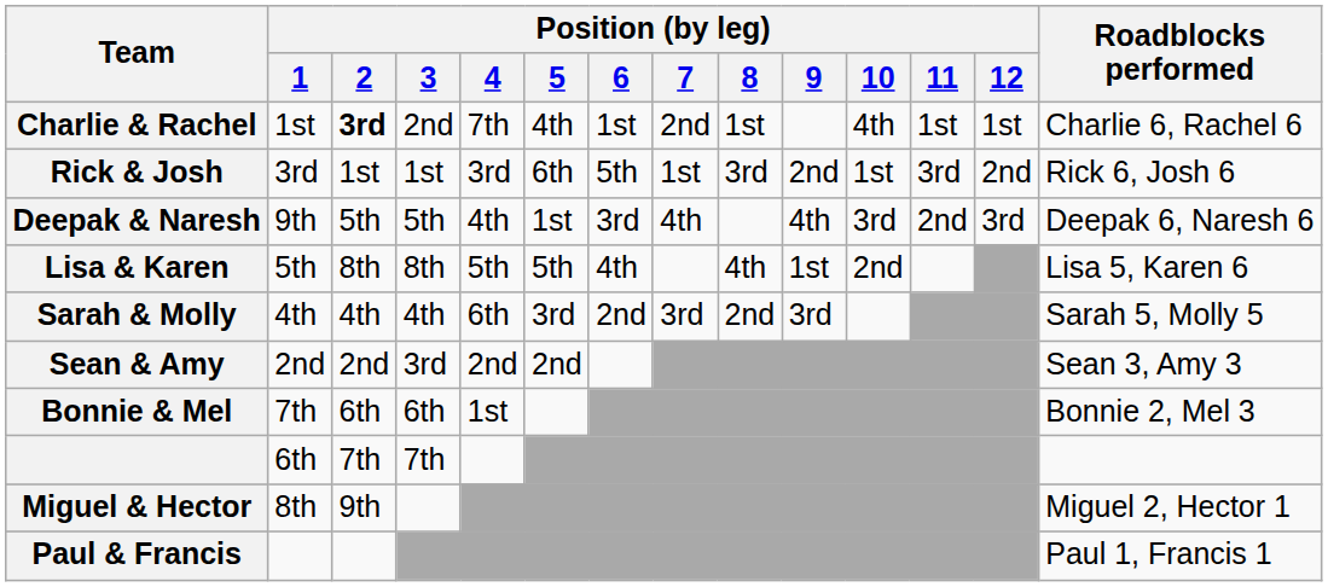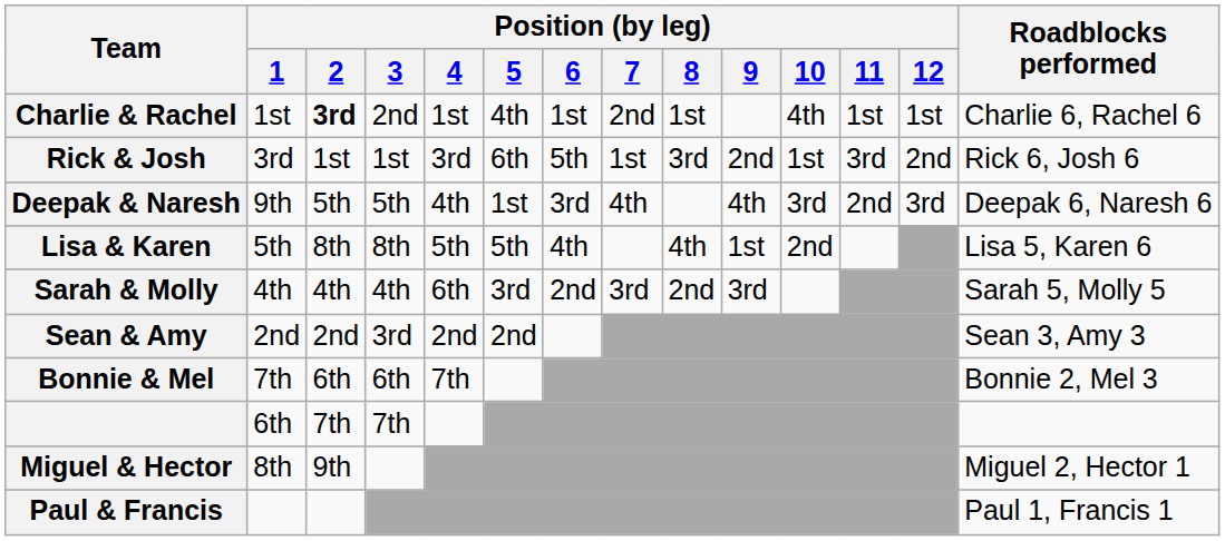 <table class="wikitable">
 <tr>
 <th rowspan="2">Team</th>
 <th colspan="12">Position (by leg)</th>
 <th rowspan="2">Roadblocks<br>performed</th>
 </tr>
 <tr>
 <th><a href='#'>1</a></th>
 <th><a href='#'>2</a></th>
 <th><a href='#'>3</a></th>
 <th><a href='#'>4</a></th>
 <th><a href='#'>5</a></th>
 <th><a href='#'>6</a></th>
 <th><a href='#'>7</a></th>
 <th><a href='#'>8</a></th>
 <th><a href='#'>9</a></th>
 <th><a href='#'>10</a></th>
 <th><a href='#'>11</a></th>
 <th><a href='#'>12</a></th>
 </tr>
 <tr>
 <th>Charlie & Rachel</th>
 <td>1st</td>
 <td><strong>3rd</strong></td>
 <td>2nd</td>
-<td>7th</td>
+<td>1st</td>
 <td>4th</td>
 <td>1st</td>
 <td>2nd</td>
 <td>1st</td>
 <td></td>
 <td>4th</td>
 <td>1st</td>
 <td>1st</td>
 <td>Charlie 6, Rachel 6</td>
 </tr>
 <tr>
 <th>Rick & Josh</th>
 <td>3rd</td>
 <td>1st</td>
 <td>1st</td>
 <td>3rd</td>
 <td>6th</td>
 <td>5th</td>
 <td>1st</td>
 <td>3rd</td>
 <td>2nd</td>
 <td>1st</td>
 <td>3rd</td>
 <td>2nd</td>
 <td>Rick 6, Josh 6</td>
 </tr>
 <tr>
 <th>Deepak & Naresh</th>
 <td>9th</td>
 <td>5th</td>
 <td>5th</td>
 <td>4th</td>
 <td>1st</td>
 <td>3rd</td>
 <td>4th</td>
 <td></td>
 <td>4th</td>
 <td>3rd</td>
 <td>2nd</td>
 <td>3rd</td>
 <td>Deepak 6, Naresh 6</td>
 </tr>
 <tr>
 <th>Lisa & Karen</th>
 <td>5th</td>
 <td>8th</td>
 <td>8th</td>
 <td>5th</td>
 <td>5th</td>
 <td>4th</td>
 <td></td>
 <td>4th</td>
 <td>1st</td>
 <td>2nd</td>
 <td></td>
 <td bgcolor=darkgray></td>
 <td>Lisa 5, Karen 6</td>
 </tr>
 <tr>
 <th>Sarah & Molly</th>
 <td>4th</td>
 <td>4th</td>
 <td>4th</td>
 <td>6th</td>
 <td>3rd</td>
 <td>2nd</td>
 <td>3rd</td>
 <td>2nd</td>
 <td>3rd</td>
 <td></td>
 <td colspan=2 bgcolor=darkgray></td>
 <td>Sarah 5, Molly 5</td>
 </tr>
 <tr>
 <th>Sean & Amy</th>
 <td>2nd</td>
 <td>2nd</td>
 <td>3rd</td>
 <td>2nd</td>
 <td>2nd</td>
 <td></td>
 <td colspan=6 bgcolor=darkgray></td>
 <td>Sean 3, Amy 3</td>
 </tr>
 <tr>
 <th>Bonnie & Mel</th>
 <td>7th</td>
 <td>6th</td>
 <td>6th</td>
-<td>1st</td>
+<td>7th</td>
 <td></td>
 <td colspan=7 bgcolor=darkgray></td>
 <td>Bonnie 2, Mel 3</td>
 </tr>
 <tr>
 <th></th>
 <td>6th</td>
 <td>7th</td>
 <td>7th</td>
 <td></td>
 <td colspan=8 bgcolor=darkgray></td>
 <td></td>
 </tr>
 <tr>
 <th>Miguel & Hector</th>
 <td>8th</td>
 <td>9th</td>
 <td></td>
 <td colspan=9 bgcolor=darkgray></td>
 <td>Miguel 2, Hector 1</td>
 </tr>
 <tr>
 <th>Paul & Francis</th>
 <td></td>
 <td></td>
 <td colspan=10 bgcolor=darkgray></td>
 <td>Paul 1, Francis 1</td>
 </tr>
 </table>
